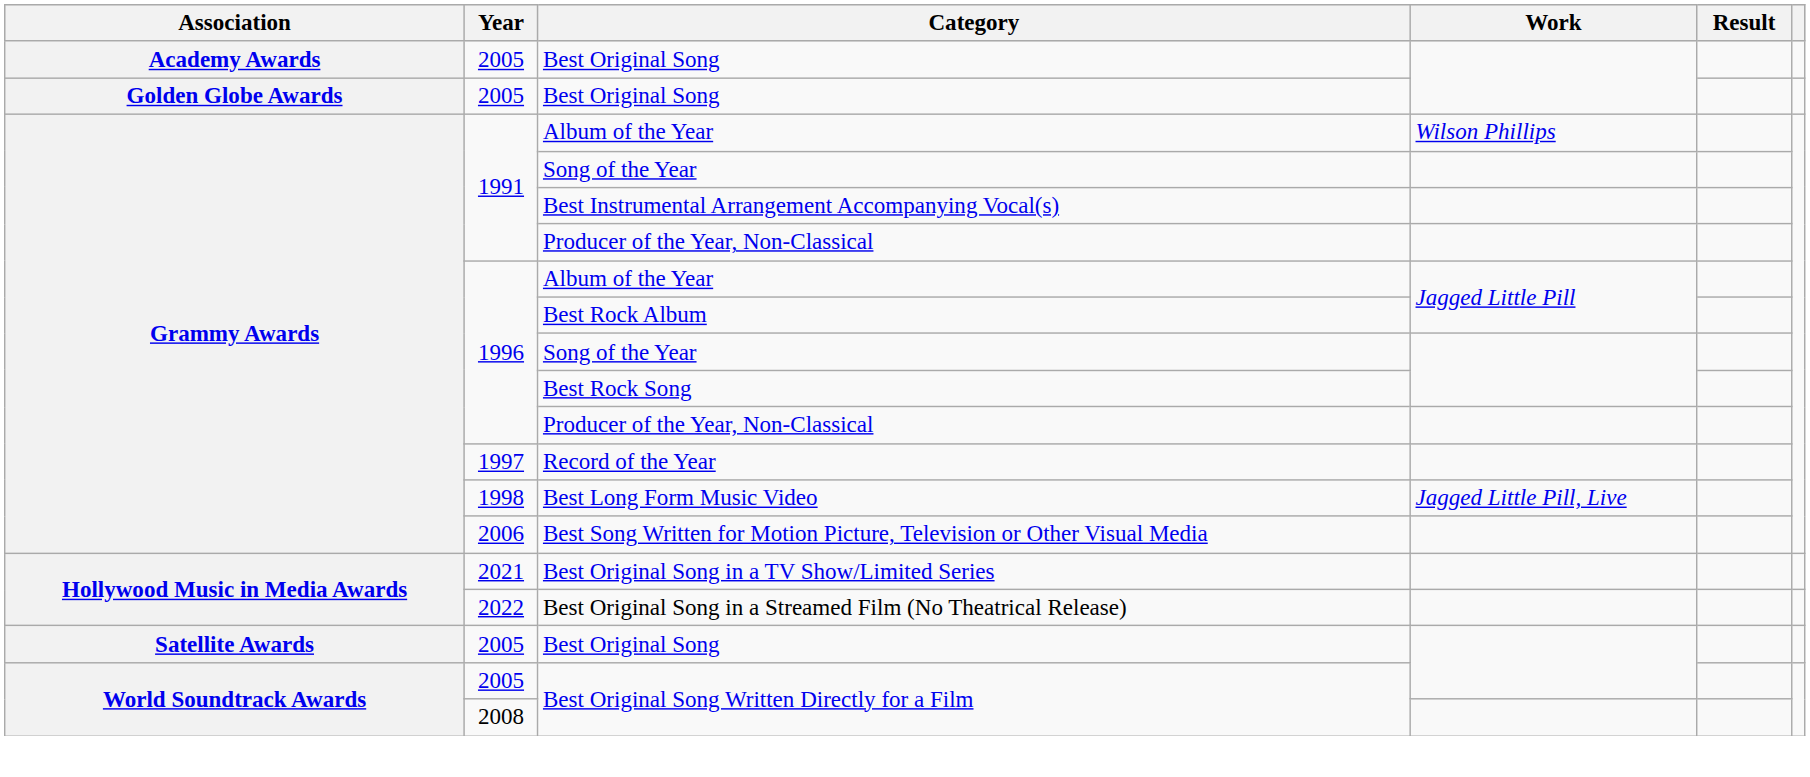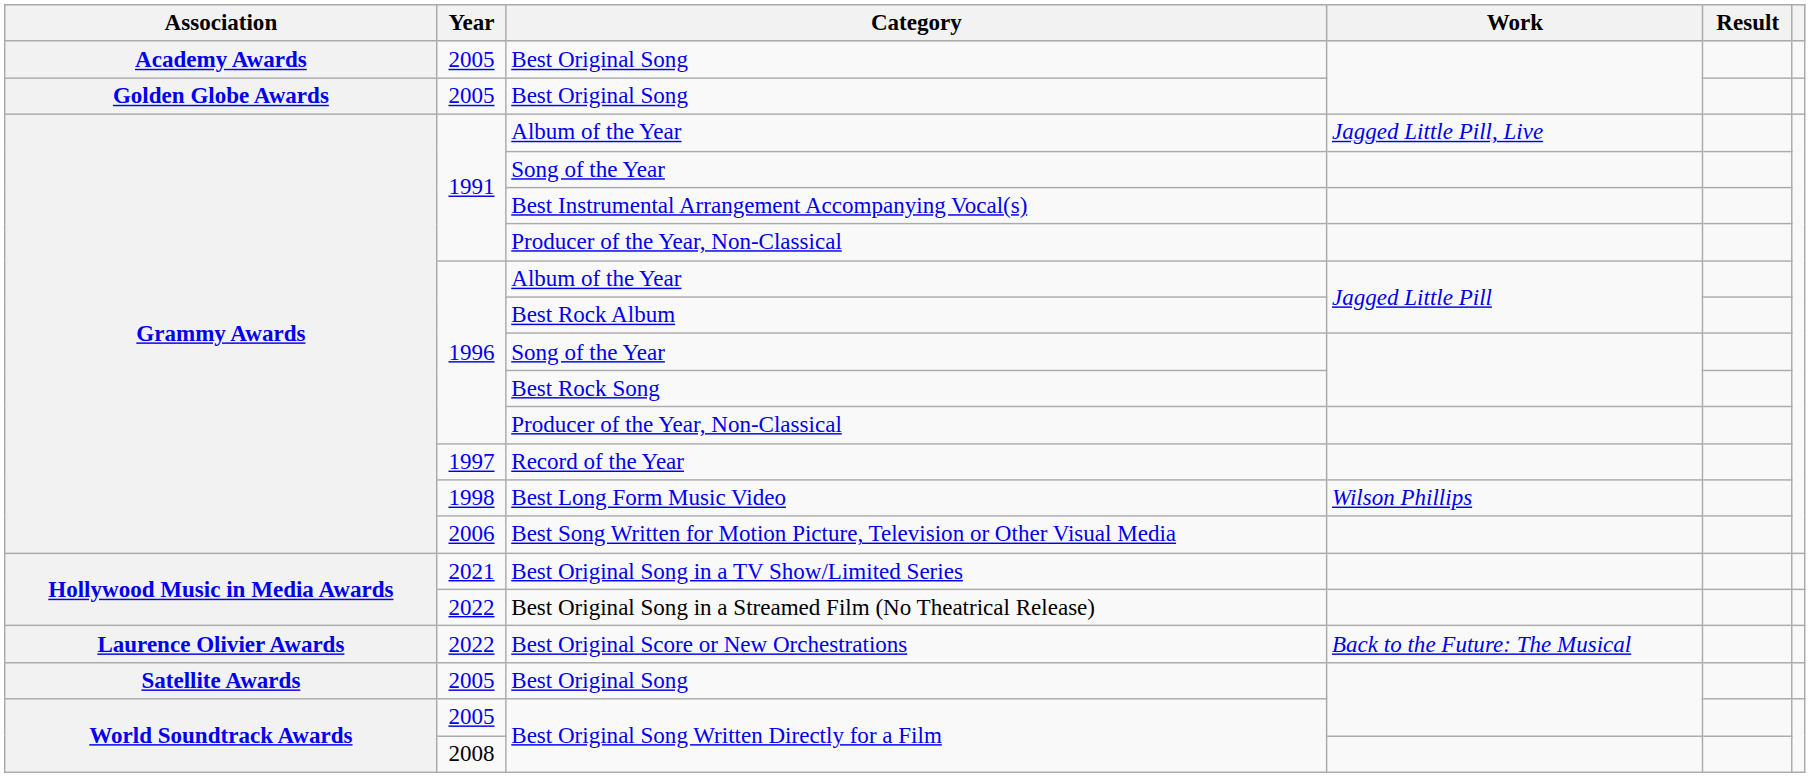 <table class="wikitable sortable plainrowheaders" style="width: 99%;">
 <tr style="background:#ccc; text-align:center;">
 <th scope="col">Association</th>
 <th scope="col">Year</th>
 <th scope="col">Category</th>
 <th scope="col">Work</th>
 <th scope="col">Result</th>
 <th scope="col" class="unsortable"></th>
 </tr>
 <tr>
 <th scope="row"><a href='#'>Academy Awards</a></th>
 <td style="text-align:center;"><a href='#'>2005</a></td>
 <td><a href='#'>Best Original Song</a></td>
 <td rowspan="2"></td>
 <td></td>
 <td style="text-align:center;"></td>
 </tr>
 <tr>
 <th scope="row"><a href='#'>Golden Globe Awards</a></th>
 <td style="text-align:center;"><a href='#'>2005</a></td>
 <td><a href='#'>Best Original Song</a></td>
 <td></td>
 <td style="text-align:center;"></td>
 </tr>
 <tr>
 <th scope="row" rowspan="12"><a href='#'>Grammy Awards</a></th>
 <td style="text-align:center;" rowspan="4"><a href='#'>1991</a></td>
 <td><a href='#'>Album of the Year</a></td>
-<td><em><a href='#'>Wilson Phillips</a></em></td>
+<td><em><a href='#'>Jagged Little Pill, Live</a></em></td>
 <td></td>
 <td style="text-align:center;" rowspan="12"></td>
 </tr>
 <tr>
 <td><a href='#'>Song of the Year</a></td>
 <td></td>
 <td></td>
 </tr>
 <tr>
 <td><a href='#'>Best Instrumental Arrangement Accompanying Vocal(s)</a></td>
 <td></td>
 <td></td>
 </tr>
 <tr>
 <td><a href='#'>Producer of the Year, Non-Classical</a></td>
 <td></td>
 <td></td>
 </tr>
 <tr>
 <td style="text-align:center;" rowspan="5"><a href='#'>1996</a></td>
 <td><a href='#'>Album of the Year</a></td>
 <td rowspan="2"><em><a href='#'>Jagged Little Pill</a></em></td>
 <td></td>
 </tr>
 <tr>
 <td><a href='#'>Best Rock Album</a></td>
 <td></td>
 </tr>
 <tr>
 <td><a href='#'>Song of the Year</a></td>
 <td rowspan="2"></td>
 <td></td>
 </tr>
 <tr>
 <td><a href='#'>Best Rock Song</a></td>
 <td></td>
 </tr>
 <tr>
 <td><a href='#'>Producer of the Year, Non-Classical</a></td>
 <td></td>
 <td></td>
 </tr>
 <tr>
 <td style="text-align:center;"><a href='#'>1997</a></td>
 <td><a href='#'>Record of the Year</a></td>
 <td></td>
 <td></td>
 </tr>
 <tr>
 <td style="text-align:center;"><a href='#'>1998</a></td>
 <td><a href='#'>Best Long Form Music Video</a></td>
-<td><em><a href='#'>Jagged Little Pill, Live</a></em></td>
+<td><em><a href='#'>Wilson Phillips</a></em></td>
 <td></td>
 </tr>
 <tr>
 <td style="text-align:center;"><a href='#'>2006</a></td>
 <td><a href='#'>Best Song Written for Motion Picture, Television or Other Visual Media</a></td>
 <td></td>
 <td></td>
 </tr>
 <tr>
 <th scope="row" rowspan="2"><a href='#'>Hollywood Music in Media Awards</a></th>
 <td style="text-align:center;"><a href='#'>2021</a></td>
 <td><a href='#'>Best Original Song in a TV Show/Limited Series</a></td>
 <td></td>
 <td></td>
 <td style="text-align:center;"></td>
 </tr>
 <tr>
 <td style="text-align:center;"><a href='#'>2022</a></td>
 <td>Best Original Song in a Streamed Film (No Theatrical Release)</td>
 <td></td>
 <td></td>
 <td style="text-align:center;"></td>
 </tr>
 <tr>
+<th scope="row"><a href='#'>Laurence Olivier Awards</a></th>
+<td style="text-align:center;"><a href='#'>2022</a></td>
+<td><a href='#'>Best Original Score or New Orchestrations</a></td>
+<td><em><a href='#'>Back to the Future: The Musical</a></em></td>
+<td></td>
+<td style="text-align:center;"></td>
+</tr>
+<tr>
 <th scope="row"><a href='#'>Satellite Awards</a></th>
 <td style="text-align:center;"><a href='#'>2005</a></td>
 <td><a href='#'>Best Original Song</a></td>
 <td rowspan="2"></td>
 <td></td>
 <td style="text-align:center;"></td>
 </tr>
 <tr>
 <th scope="row" rowspan="2"><a href='#'>World Soundtrack Awards</a></th>
 <td style="text-align:center;"><a href='#'>2005</a></td>
 <td rowspan="2"><a href='#'>Best Original Song Written Directly for a Film</a></td>
 <td></td>
 <td style="text-align:center;" rowspan="2"></td>
 </tr>
 <tr>
 <td style="text-align:center;">2008</td>
 <td></td>
 <td></td>
 </tr>
 </table>
